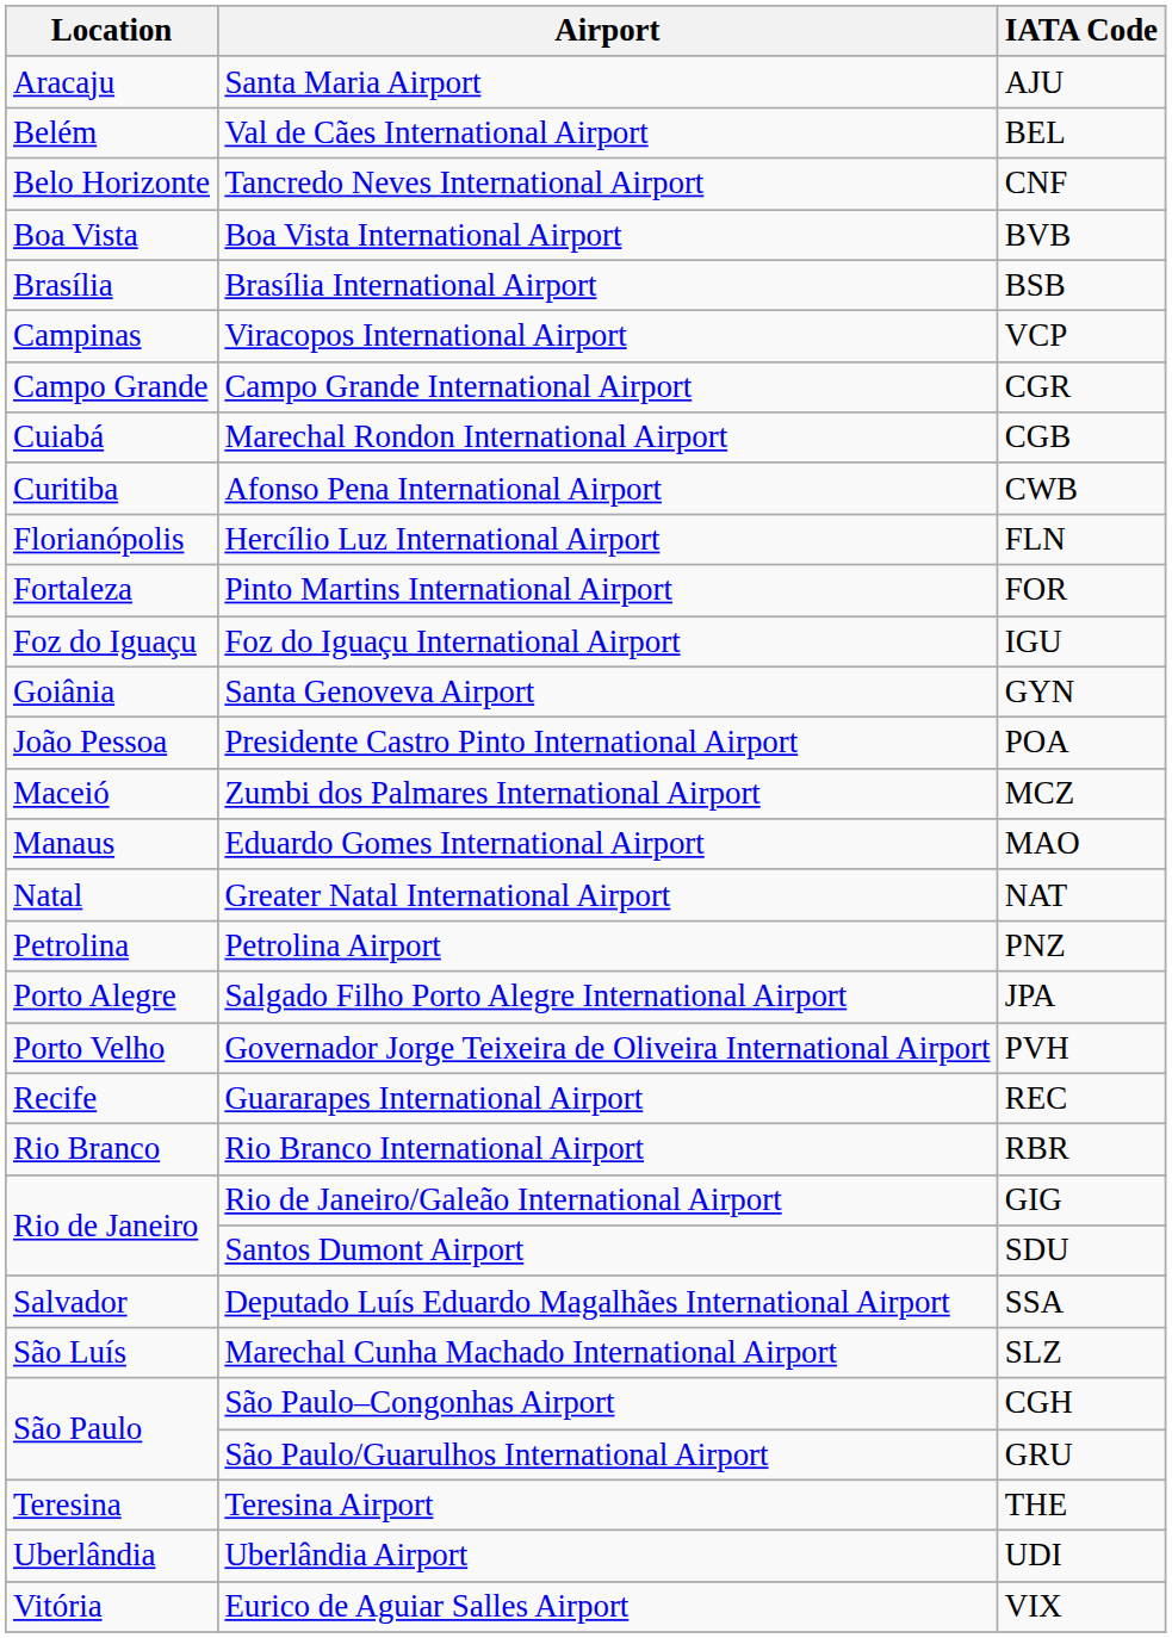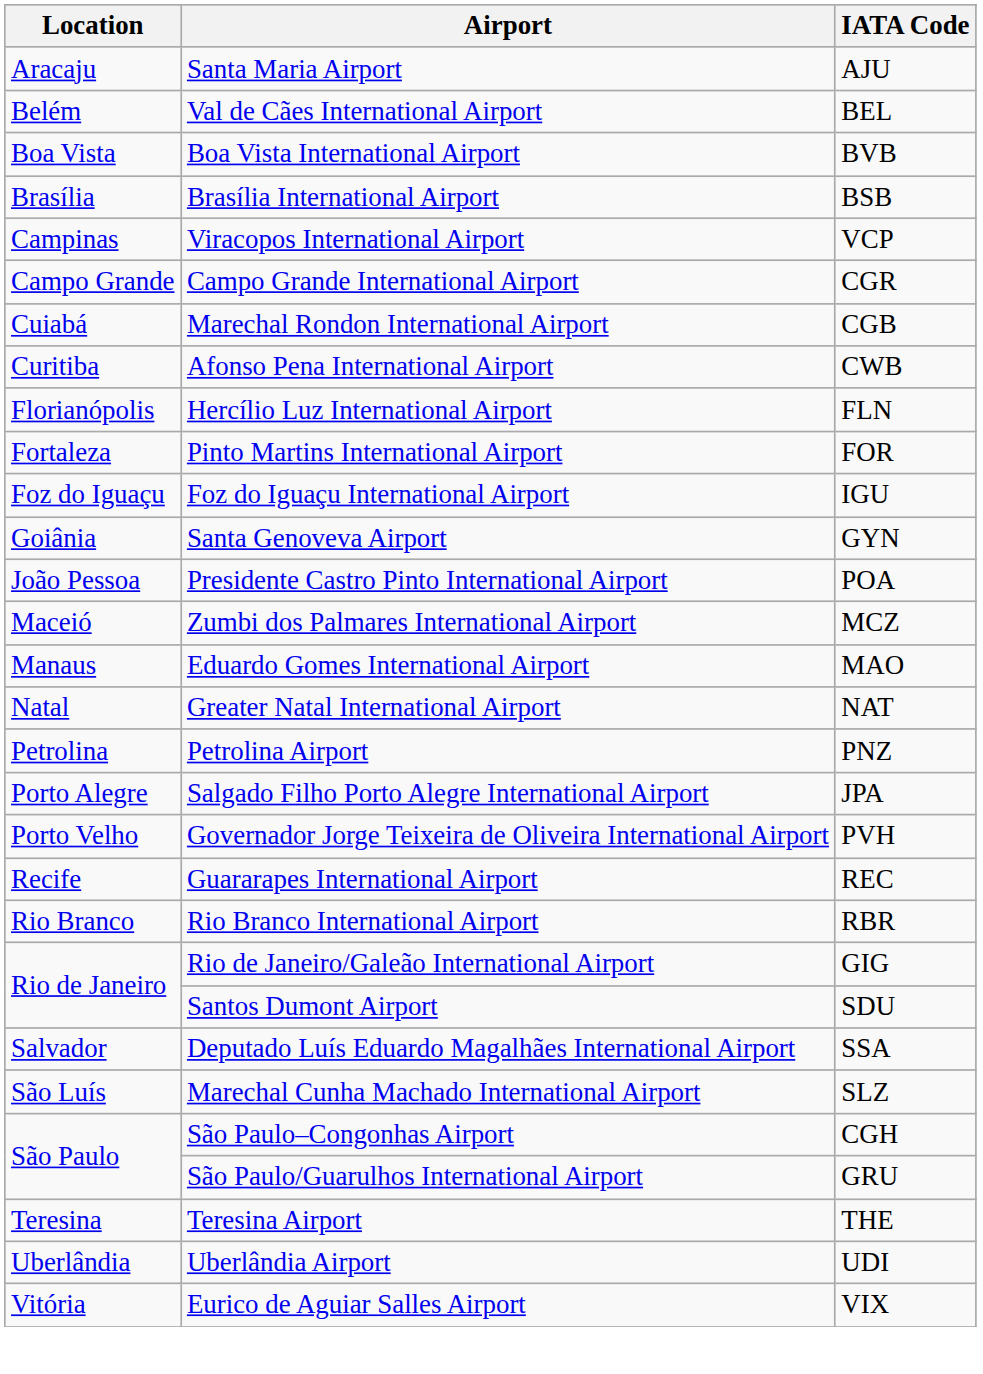 <table class="wikitable sortable">
 <tr>
 <th>Location</th>
 <th>Airport</th>
 <th>IATA Code</th>
 </tr>
 <tr>
 <td><a href='#'>Aracaju</a></td>
 <td><a href='#'>Santa Maria Airport</a></td>
 <td>AJU</td>
 </tr>
 <tr>
 <td><a href='#'>Belém</a></td>
 <td><a href='#'>Val de Cães International Airport</a></td>
 <td>BEL</td>
-</tr>
-<tr>
-<td><a href='#'>Belo Horizonte</a></td>
-<td><a href='#'>Tancredo Neves International Airport</a></td>
-<td>CNF</td>
 </tr>
 <tr>
 <td><a href='#'>Boa Vista</a></td>
 <td><a href='#'>Boa Vista International Airport</a></td>
 <td>BVB</td>
 </tr>
 <tr>
 <td><a href='#'>Brasília</a></td>
 <td><a href='#'>Brasília International Airport</a></td>
 <td>BSB</td>
 </tr>
 <tr>
 <td><a href='#'>Campinas</a></td>
 <td><a href='#'>Viracopos International Airport</a></td>
 <td>VCP</td>
 </tr>
 <tr>
 <td><a href='#'>Campo Grande</a></td>
 <td><a href='#'>Campo Grande International Airport</a></td>
 <td>CGR</td>
 </tr>
 <tr>
 <td><a href='#'>Cuiabá</a></td>
 <td><a href='#'>Marechal Rondon International Airport</a></td>
 <td>CGB</td>
 </tr>
 <tr>
 <td><a href='#'>Curitiba</a></td>
 <td><a href='#'>Afonso Pena International Airport</a></td>
 <td>CWB</td>
 </tr>
 <tr>
 <td><a href='#'>Florianópolis</a></td>
 <td><a href='#'>Hercílio Luz International Airport</a></td>
 <td>FLN</td>
 </tr>
 <tr>
 <td><a href='#'>Fortaleza</a></td>
 <td><a href='#'>Pinto Martins International Airport</a></td>
 <td>FOR</td>
 </tr>
 <tr>
 <td><a href='#'>Foz do Iguaçu</a></td>
 <td><a href='#'>Foz do Iguaçu International Airport</a></td>
 <td>IGU</td>
 </tr>
 <tr>
 <td><a href='#'>Goiânia</a></td>
 <td><a href='#'>Santa Genoveva Airport</a></td>
 <td>GYN</td>
 </tr>
 <tr>
 <td><a href='#'>João Pessoa</a></td>
 <td><a href='#'>Presidente Castro Pinto International Airport</a></td>
 <td>POA</td>
 </tr>
 <tr>
 <td><a href='#'>Maceió</a></td>
 <td><a href='#'>Zumbi dos Palmares International Airport</a></td>
 <td>MCZ</td>
 </tr>
 <tr>
 <td><a href='#'>Manaus</a></td>
 <td><a href='#'>Eduardo Gomes International Airport</a></td>
 <td>MAO</td>
 </tr>
 <tr>
 <td><a href='#'>Natal</a></td>
 <td><a href='#'>Greater Natal International Airport</a></td>
 <td>NAT</td>
 </tr>
 <tr>
 <td><a href='#'>Petrolina</a></td>
 <td><a href='#'>Petrolina Airport</a></td>
 <td>PNZ</td>
 </tr>
 <tr>
 <td><a href='#'>Porto Alegre</a></td>
 <td><a href='#'>Salgado Filho Porto Alegre International Airport</a></td>
 <td>JPA</td>
 </tr>
 <tr>
 <td><a href='#'>Porto Velho</a></td>
 <td><a href='#'>Governador Jorge Teixeira de Oliveira International Airport</a></td>
 <td>PVH</td>
 </tr>
 <tr>
 <td><a href='#'>Recife</a></td>
 <td><a href='#'>Guararapes International Airport</a></td>
 <td>REC</td>
 </tr>
 <tr>
 <td><a href='#'>Rio Branco</a></td>
 <td><a href='#'>Rio Branco International Airport</a></td>
 <td>RBR</td>
 </tr>
 <tr>
 <td rowspan=2><a href='#'>Rio de Janeiro</a></td>
 <td><a href='#'>Rio de Janeiro/Galeão International Airport</a></td>
 <td>GIG</td>
 </tr>
 <tr>
 <td><a href='#'>Santos Dumont Airport</a></td>
 <td>SDU</td>
 </tr>
 <tr>
 <td><a href='#'>Salvador</a></td>
 <td><a href='#'>Deputado Luís Eduardo Magalhães International Airport</a></td>
 <td>SSA</td>
 </tr>
 <tr>
 <td><a href='#'>São Luís</a></td>
 <td><a href='#'>Marechal Cunha Machado International Airport</a></td>
 <td>SLZ</td>
 </tr>
 <tr>
 <td rowspan=2><a href='#'>São Paulo</a></td>
 <td><a href='#'>São Paulo–Congonhas Airport</a></td>
 <td>CGH</td>
 </tr>
 <tr>
 <td><a href='#'>São Paulo/Guarulhos International Airport</a></td>
 <td>GRU</td>
 </tr>
 <tr>
 <td><a href='#'>Teresina</a></td>
 <td><a href='#'>Teresina Airport</a></td>
 <td>THE</td>
 </tr>
 <tr>
 <td><a href='#'>Uberlândia</a></td>
 <td><a href='#'>Uberlândia Airport</a></td>
 <td>UDI</td>
 </tr>
 <tr>
 <td><a href='#'>Vitória</a></td>
 <td><a href='#'>Eurico de Aguiar Salles Airport</a></td>
 <td>VIX</td>
 </tr>
 </table>
